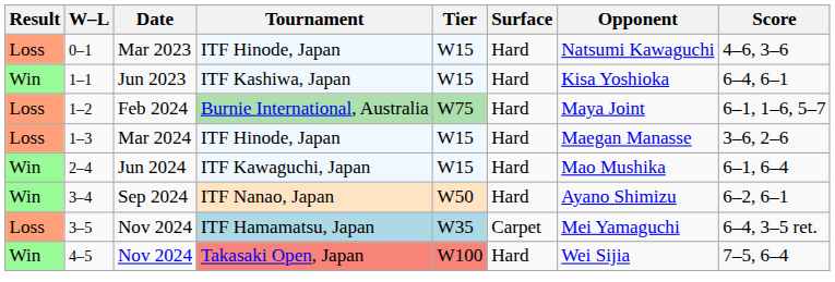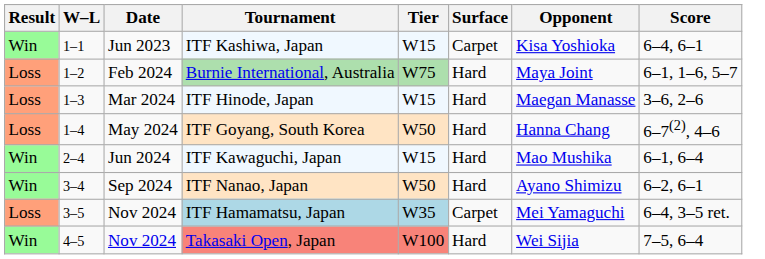 <table class="sortable wikitable">
 <tr>
 <th>Result</th>
 <th class="unsortable">W–L</th>
 <th>Date</th>
 <th>Tournament</th>
 <th>Tier</th>
 <th>Surface</th>
 <th>Opponent</th>
 <th class="unsortable">Score</th>
 </tr>
 <tr>
-<td style="background:#ffa07a;">Loss</td>
-<td><small>0–1</small></td>
-<td>Mar 2023</td>
-<td style="background:#f0f8ff;">ITF Hinode, Japan</td>
-<td style="background:#f0f8ff;">W15</td>
-<td>Hard</td>
-<td> <a href='#'>Natsumi Kawaguchi</a></td>
-<td>4–6, 3–6</td>
-</tr>
-<tr>
 <td style="background:#98FB98;">Win</td>
 <td><small>1–1</small></td>
 <td>Jun 2023</td>
 <td style="background:#f0f8ff;">ITF Kashiwa, Japan</td>
 <td style="background:#f0f8ff;">W15</td>
-<td>Hard</td>
+<td>Carpet</td>
 <td> <a href='#'>Kisa Yoshioka</a></td>
 <td>6–4, 6–1</td>
 </tr>
 <tr>
 <td style="background:#ffa07a;">Loss</td>
 <td><small>1–2</small></td>
 <td>Feb 2024</td>
 <td style="background:#addfad;"><a href='#'>Burnie International</a>, Australia</td>
 <td style="background:#addfad;">W75</td>
 <td>Hard</td>
 <td> <a href='#'>Maya Joint</a></td>
 <td>6–1, 1–6, 5–7</td>
 </tr>
 <tr>
 <td style="background:#ffa07a;">Loss</td>
 <td><small>1–3</small></td>
 <td>Mar 2024</td>
 <td style="background:#f0f8ff;">ITF Hinode, Japan</td>
 <td style="background:#f0f8ff;">W15</td>
 <td>Hard</td>
 <td> <a href='#'>Maegan Manasse</a></td>
 <td>3–6, 2–6</td>
+</tr>
+<tr>
+<td style="background:#ffa07a;">Loss</td>
+<td><small>1–4</small></td>
+<td>May 2024</td>
+<td style="background:#ffe4c4;">ITF Goyang, South Korea</td>
+<td style="background:#ffe4c4;">W50</td>
+<td>Hard</td>
+<td> <a href='#'>Hanna Chang</a></td>
+<td>6–7<sup>(2)</sup>, 4–6</td>
 </tr>
 <tr>
 <td style="background:#98FB98;">Win</td>
 <td><small>2–4</small></td>
 <td>Jun 2024</td>
 <td style="background:#f0f8ff;">ITF Kawaguchi, Japan</td>
 <td style="background:#f0f8ff;">W15</td>
 <td>Hard</td>
 <td> <a href='#'>Mao Mushika</a></td>
 <td>6–1, 6–4</td>
 </tr>
 <tr>
 <td style="background:#98FB98;">Win</td>
 <td><small>3–4</small></td>
 <td>Sep 2024</td>
 <td style="background:#ffe4c4;">ITF Nanao, Japan</td>
 <td style="background:#ffe4c4;">W50</td>
 <td>Hard</td>
 <td> <a href='#'>Ayano Shimizu</a></td>
 <td>6–2, 6–1</td>
 </tr>
 <tr>
 <td style="background:#ffa07a;">Loss</td>
 <td><small>3–5</small></td>
 <td>Nov 2024</td>
 <td style="background:lightblue;">ITF Hamamatsu, Japan</td>
 <td style="background:lightblue;">W35</td>
 <td>Carpet</td>
 <td> <a href='#'>Mei Yamaguchi</a></td>
 <td>6–4, 3–5 ret.</td>
 </tr>
 <tr>
 <td style="background:#98FB98;">Win</td>
 <td><small>4–5</small></td>
 <td><a href='#'>Nov 2024</a></td>
 <td style="background:#f88379;"><a href='#'>Takasaki Open</a>, Japan</td>
 <td style="background:#f88379;">W100</td>
 <td>Hard</td>
 <td> <a href='#'>Wei Sijia</a></td>
 <td>7–5, 6–4</td>
 </tr>
 </table>
